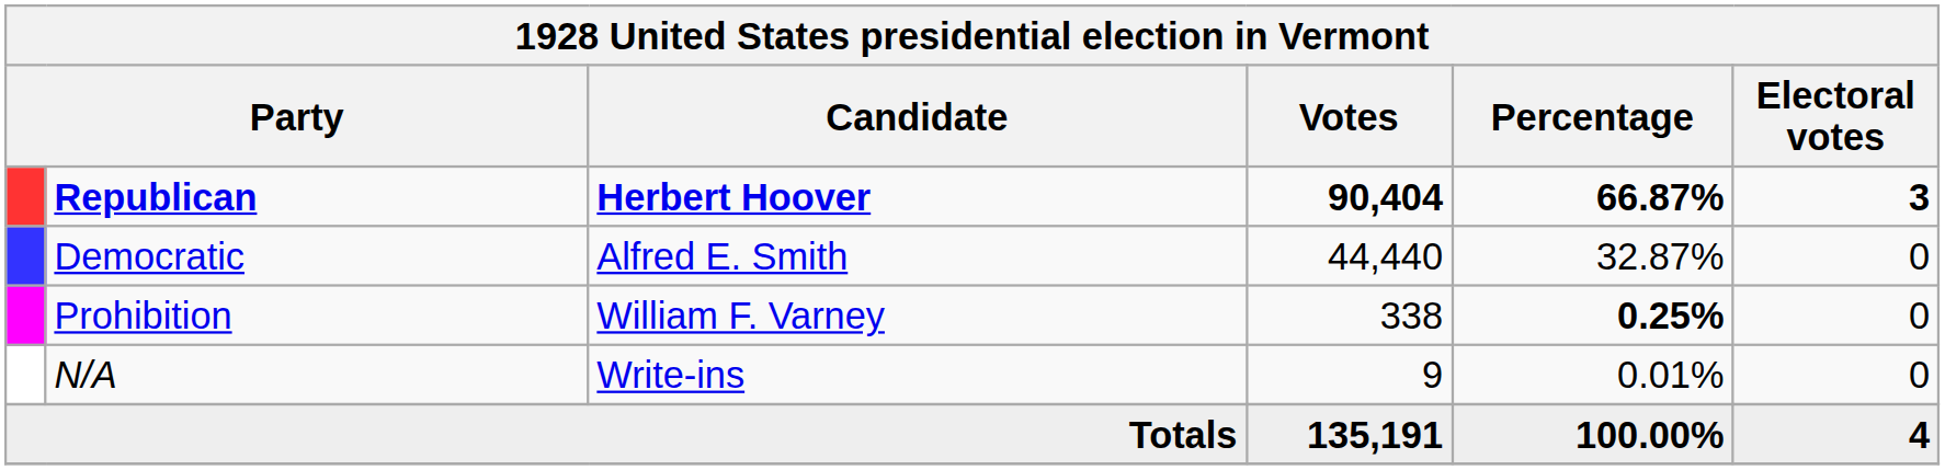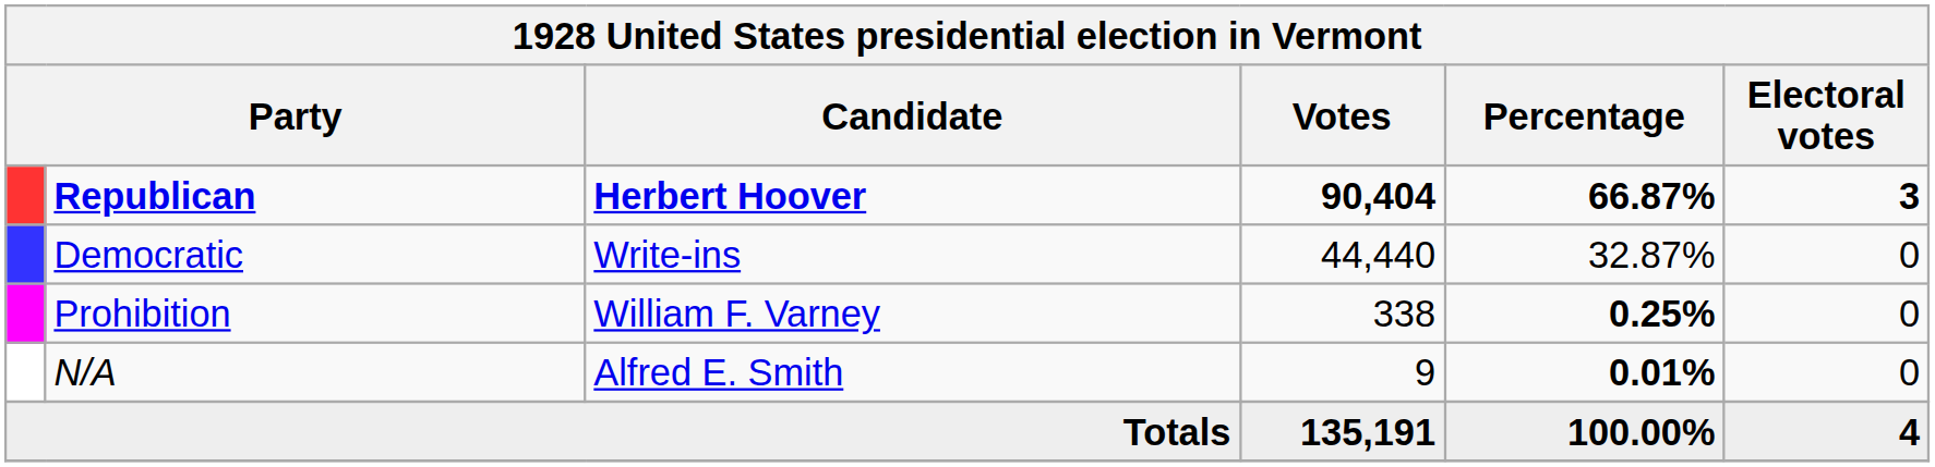 <table class="wikitable" style="font-size: 95%;">
 <tr>
 <th colspan="6">1928 United States presidential election in Vermont</th>
 </tr>
 <tr>
 <th colspan="2" style="width: 15em">Party</th>
 <th style="width: 17em">Candidate</th>
 <th style="width: 5em">Votes</th>
 <th style="width: 7em">Percentage</th>
 <th style="width: 5em">Electoral votes</th>
 </tr>
 <tr>
 <th style="background-color:#FF3333; width: 3px"></th>
 <td style="width: 130px"><strong><a href='#'>Republican</a></strong></td>
 <td><strong><a href='#'>Herbert Hoover</a></strong></td>
 <td align="right"><strong>90,404</strong></td>
 <td align="right"><strong>66.87%</strong></td>
 <td align="right"><strong>3</strong></td>
 </tr>
 <tr>
 <th style="background-color:#3333FF; width: 3px"></th>
 <td style="width: 130px"><a href='#'>Democratic</a></td>
-<td><a href='#'>Alfred E. Smith</a></td>
+<td><a href='#'>Write-ins</a></td>
 <td align="right">44,440</td>
 <td align="right">32.87%</td>
 <td align="right">0</td>
 </tr>
 <tr>
 <th style="background-color:#FF00FF; width: 3px"></th>
 <td style="width: 130px"><a href='#'>Prohibition</a></td>
 <td><a href='#'>William F. Varney</a></td>
 <td align="right">338</td>
 <td align="right"><strong>0.25%</strong></td>
 <td align="right">0</td>
 </tr>
 <tr>
 <th style="background-color:#FFFFFF; width: 3px"></th>
 <td style="width: 130px"><em>N/A</em></td>
-<td><a href='#'>Write-ins</a></td>
+<td><a href='#'>Alfred E. Smith</a></td>
 <td align="right">9</td>
-<td align="right">0.01%</td>
+<td align="right"><strong>0.01%</strong></td>
 <td align="right">0</td>
 </tr>
 <tr>
 </tr>
 <tr bgcolor="#EEEEEE">
 <td colspan="3" align="right"><strong>Totals</strong></td>
 <td align="right"><strong>135,191</strong></td>
 <td align="right"><strong>100.00%</strong></td>
 <td align="right"><strong>4</strong></td>
 </tr>
 <tr bgcolor="#EEEEEE">
 </tr>
 </table>
